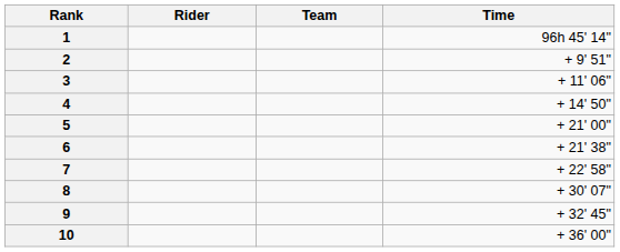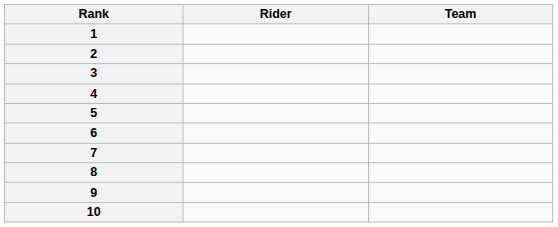 <table class="wikitable" style="width:44em;margin-bottom:0;">
 <tr>
 <th scope="col">Rank</th>
 <th scope="col">Rider</th>
 <th scope="col">Team</th>
-<th scope="col">Time</th>
 </tr>
 <tr>
 <th scope="row">1</th>
 <td>   </td>
 <td></td>
-<td style="text-align:right;">96h 45' 14"</td>
 </tr>
 <tr>
 <th scope="row">2</th>
 <td></td>
 <td></td>
-<td style="text-align:right;">+ 9' 51"</td>
 </tr>
 <tr>
 <th scope="row">3</th>
 <td></td>
 <td></td>
-<td style="text-align:right;">+ 11' 06"</td>
 </tr>
 <tr>
 <th scope="row">4</th>
 <td></td>
 <td></td>
-<td style="text-align:right;">+ 14' 50"</td>
 </tr>
 <tr>
 <th scope="row">5</th>
 <td></td>
 <td></td>
-<td style="text-align:right;">+ 21' 00"</td>
 </tr>
 <tr>
 <th scope="row">6</th>
 <td></td>
 <td></td>
-<td style="text-align:right;">+ 21' 38"</td>
 </tr>
 <tr>
 <th scope="row">7</th>
 <td></td>
 <td></td>
-<td style="text-align:right;">+ 22' 58"</td>
 </tr>
 <tr>
 <th scope="row">8</th>
 <td></td>
 <td></td>
-<td style="text-align:right;">+ 30' 07"</td>
 </tr>
 <tr>
 <th scope="row">9</th>
 <td></td>
 <td></td>
-<td style="text-align:right;">+ 32' 45"</td>
 </tr>
 <tr>
 <th scope="row">10</th>
 <td></td>
 <td></td>
-<td style="text-align:right;">+ 36' 00"</td>
 </tr>
 </table>
